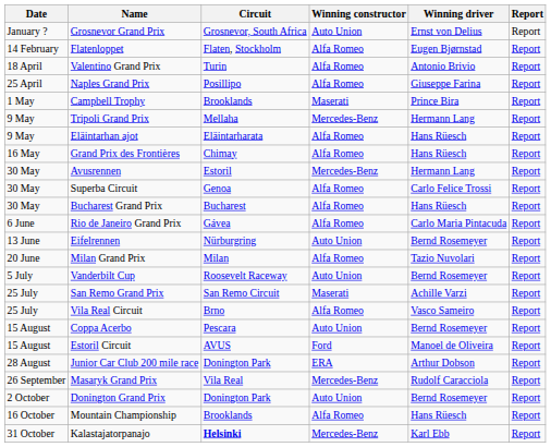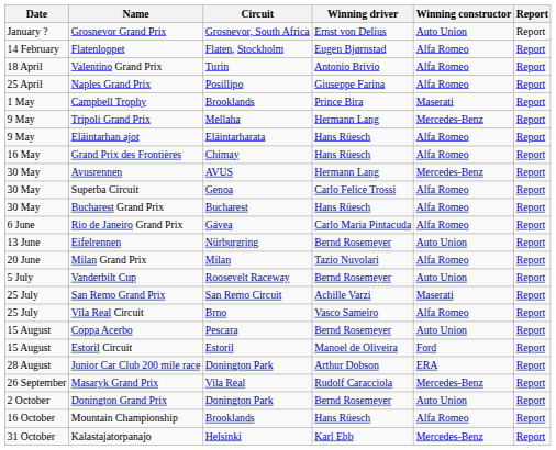 <table class="wikitable" style="font-size:95%">
 <tr>
 <th>Date</th>
 <th>Name</th>
 <th>Circuit</th>
+<th>Winning driver</th>
 <th>Winning constructor</th>
-<th>Winning driver</th>
 <th>Report</th>
 </tr>
 <tr>
 <td>January ?</td>
 <td> <a href='#'>Grosnevor Grand Prix</a></td>
 <td><a href='#'>Grosnevor, South Africa</a></td>
+<td> <a href='#'>Ernst von Delius</a></td>
 <td><a href='#'>Auto Union</a></td>
-<td> <a href='#'>Ernst von Delius</a></td>
 <td 1937 Grosnevor Grand Prix>Report</td>
 </tr>
 <tr>
 <td>14 February</td>
 <td> <a href='#'>Flatenloppet</a></td>
 <td><a href='#'>Flaten</a>, <a href='#'>Stockholm</a></td>
+<td> <a href='#'>Eugen Bjørnstad</a></td>
 <td><a href='#'>Alfa Romeo</a></td>
-<td> <a href='#'>Eugen Bjørnstad</a></td>
 <td><a href='#'>Report</a></td>
 </tr>
 <tr>
 <td>18 April</td>
 <td> <a href='#'>Valentino</a> Grand Prix</td>
 <td><a href='#'>Turin</a></td>
+<td> <a href='#'>Antonio Brivio</a></td>
 <td><a href='#'>Alfa Romeo</a></td>
-<td> <a href='#'>Antonio Brivio</a></td>
 <td><a href='#'>Report</a></td>
 </tr>
 <tr>
 <td>25 April</td>
 <td> <a href='#'>Naples Grand Prix</a></td>
 <td><a href='#'>Posillipo</a></td>
+<td> <a href='#'>Giuseppe Farina</a></td>
 <td><a href='#'>Alfa Romeo</a></td>
-<td> <a href='#'>Giuseppe Farina</a></td>
 <td><a href='#'>Report</a></td>
 </tr>
 <tr>
 <td>1 May</td>
 <td> <a href='#'>Campbell Trophy</a></td>
 <td><a href='#'>Brooklands</a></td>
+<td> <a href='#'>Prince Bira</a></td>
 <td><a href='#'>Maserati</a></td>
-<td> <a href='#'>Prince Bira</a></td>
 <td><a href='#'>Report</a></td>
 </tr>
 <tr>
 <td>9 May</td>
 <td> <a href='#'>Tripoli Grand Prix</a></td>
 <td><a href='#'>Mellaha</a></td>
+<td> <a href='#'>Hermann Lang</a></td>
 <td><a href='#'>Mercedes-Benz</a></td>
-<td> <a href='#'>Hermann Lang</a></td>
 <td><a href='#'>Report</a></td>
 </tr>
 <tr>
 <td>9 May</td>
 <td> <a href='#'>Eläintarhan ajot</a></td>
 <td><a href='#'>Eläintarharata</a></td>
+<td> <a href='#'>Hans Rüesch</a></td>
 <td><a href='#'>Alfa Romeo</a></td>
-<td> <a href='#'>Hans Rüesch</a></td>
 <td><a href='#'>Report</a></td>
 </tr>
 <tr>
 <td>16 May</td>
 <td> <a href='#'>Grand Prix des Frontières</a></td>
 <td><a href='#'>Chimay</a></td>
+<td> <a href='#'>Hans Rüesch</a></td>
 <td><a href='#'>Alfa Romeo</a></td>
-<td> <a href='#'>Hans Rüesch</a></td>
 <td><a href='#'>Report</a></td>
 </tr>
 <tr>
 <td>30 May</td>
 <td> <a href='#'>Avusrennen</a></td>
-<td><a href='#'>Estoril</a></td>
+<td><a href='#'>AVUS</a></td>
+<td> <a href='#'>Hermann Lang</a></td>
 <td><a href='#'>Mercedes-Benz</a></td>
-<td> <a href='#'>Hermann Lang</a></td>
 <td><a href='#'>Report</a></td>
 </tr>
 <tr>
 <td>30 May</td>
 <td> Superba Circuit</td>
 <td><a href='#'>Genoa</a></td>
+<td> <a href='#'>Carlo Felice Trossi</a></td>
 <td><a href='#'>Alfa Romeo</a></td>
-<td> <a href='#'>Carlo Felice Trossi</a></td>
 <td><a href='#'>Report</a></td>
 </tr>
 <tr>
 <td>30 May</td>
 <td> <a href='#'>Bucharest</a> Grand Prix</td>
 <td><a href='#'>Bucharest</a></td>
+<td> <a href='#'>Hans Rüesch</a></td>
 <td><a href='#'>Alfa Romeo</a></td>
-<td> <a href='#'>Hans Rüesch</a></td>
 <td><a href='#'>Report</a></td>
 </tr>
 <tr>
 <td>6 June</td>
 <td> <a href='#'>Rio de Janeiro</a> Grand Prix</td>
 <td><a href='#'>Gávea</a></td>
+<td> <a href='#'>Carlo Maria Pintacuda</a></td>
 <td><a href='#'>Alfa Romeo</a></td>
-<td> <a href='#'>Carlo Maria Pintacuda</a></td>
 <td><a href='#'>Report</a></td>
 </tr>
 <tr>
 <td>13 June</td>
 <td> <a href='#'>Eifelrennen</a></td>
 <td><a href='#'>Nürburgring</a></td>
+<td> <a href='#'>Bernd Rosemeyer</a></td>
 <td><a href='#'>Auto Union</a></td>
-<td> <a href='#'>Bernd Rosemeyer</a></td>
 <td><a href='#'>Report</a></td>
 </tr>
 <tr>
 <td>20 June</td>
 <td> <a href='#'>Milan</a> Grand Prix</td>
 <td><a href='#'>Milan</a></td>
+<td> <a href='#'>Tazio Nuvolari</a></td>
 <td><a href='#'>Alfa Romeo</a></td>
-<td> <a href='#'>Tazio Nuvolari</a></td>
 <td><a href='#'>Report</a></td>
 </tr>
 <tr>
 <td>5 July</td>
 <td> <a href='#'>Vanderbilt Cup</a></td>
 <td><a href='#'>Roosevelt Raceway</a></td>
+<td> <a href='#'>Bernd Rosemeyer</a></td>
 <td><a href='#'>Auto Union</a></td>
-<td> <a href='#'>Bernd Rosemeyer</a></td>
 <td><a href='#'>Report</a></td>
 </tr>
 <tr>
 <td>25 July</td>
 <td> <a href='#'>San Remo Grand Prix</a></td>
 <td><a href='#'>San Remo Circuit</a></td>
+<td> <a href='#'>Achille Varzi</a></td>
 <td><a href='#'>Maserati</a></td>
-<td> <a href='#'>Achille Varzi</a></td>
 <td><a href='#'>Report</a></td>
 </tr>
 <tr>
 <td>25 July</td>
 <td> <a href='#'>Vila Real</a> Circuit</td>
 <td><a href='#'>Brno</a></td>
+<td> <a href='#'>Vasco Sameiro</a></td>
 <td><a href='#'>Alfa Romeo</a></td>
-<td> <a href='#'>Vasco Sameiro</a></td>
 <td><a href='#'>Report</a></td>
 </tr>
 <tr>
 <td>15 August</td>
 <td> <a href='#'>Coppa Acerbo</a></td>
 <td><a href='#'>Pescara</a></td>
+<td> <a href='#'>Bernd Rosemeyer</a></td>
 <td><a href='#'>Auto Union</a></td>
-<td> <a href='#'>Bernd Rosemeyer</a></td>
 <td><a href='#'>Report</a></td>
 </tr>
 <tr>
 <td>15 August</td>
 <td> <a href='#'>Estoril</a> Circuit</td>
-<td><a href='#'>AVUS</a></td>
+<td><a href='#'>Estoril</a></td>
+<td> <a href='#'>Manoel de Oliveira</a></td>
 <td><a href='#'>Ford</a></td>
-<td> <a href='#'>Manoel de Oliveira</a></td>
 <td><a href='#'>Report</a></td>
 </tr>
 <tr>
 <td>28 August</td>
 <td> <a href='#'>Junior Car Club 200&nbsp;mile race</a></td>
 <td><a href='#'>Donington Park</a></td>
+<td> <a href='#'>Arthur Dobson</a></td>
 <td><a href='#'>ERA</a></td>
-<td> <a href='#'>Arthur Dobson</a></td>
 <td><a href='#'>Report</a></td>
 </tr>
 <tr>
 <td>26 September</td>
 <td> <a href='#'>Masaryk Grand Prix</a></td>
 <td><a href='#'>Vila Real</a></td>
+<td> <a href='#'>Rudolf Caracciola</a></td>
 <td><a href='#'>Mercedes-Benz</a></td>
-<td> <a href='#'>Rudolf Caracciola</a></td>
 <td><a href='#'>Report</a></td>
 </tr>
 <tr>
 <td>2 October</td>
 <td> <a href='#'>Donington Grand Prix</a></td>
 <td><a href='#'>Donington Park</a></td>
+<td> <a href='#'>Bernd Rosemeyer</a></td>
 <td><a href='#'>Auto Union</a></td>
-<td> <a href='#'>Bernd Rosemeyer</a></td>
 <td><a href='#'>Report</a></td>
 </tr>
 <tr>
 <td>16 October</td>
 <td> Mountain Championship</td>
 <td><a href='#'>Brooklands</a></td>
+<td> <a href='#'>Hans Rüesch</a></td>
 <td><a href='#'>Alfa Romeo</a></td>
-<td> <a href='#'>Hans Rüesch</a></td>
 <td><a href='#'>Report</a></td>
 </tr>
 <tr>
 <td>31 October</td>
 <td> Kalastajatorpanajo</td>
-<td><strong><a href='#'>Helsinki</a></strong></td>
+<td><a href='#'>Helsinki</a></td>
+<td> <a href='#'>Karl Ebb</a></td>
 <td><a href='#'>Mercedes-Benz</a></td>
-<td> <a href='#'>Karl Ebb</a></td>
 <td><a href='#'>Report</a></td>
 </tr>
 </table>
